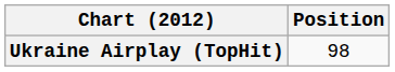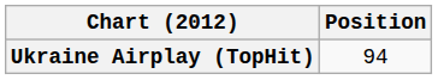 <table class="wikitable plainrowheaders" style="text-align:center;">
 <tr>
 <th scope="col">Chart (2012)</th>
 <th scope="col">Position</th>
 </tr>
 <tr>
 <th scope="row">Ukraine Airplay (TopHit)</th>
-<td>98</td>
+<td>94</td>
 </tr>
 </table>
